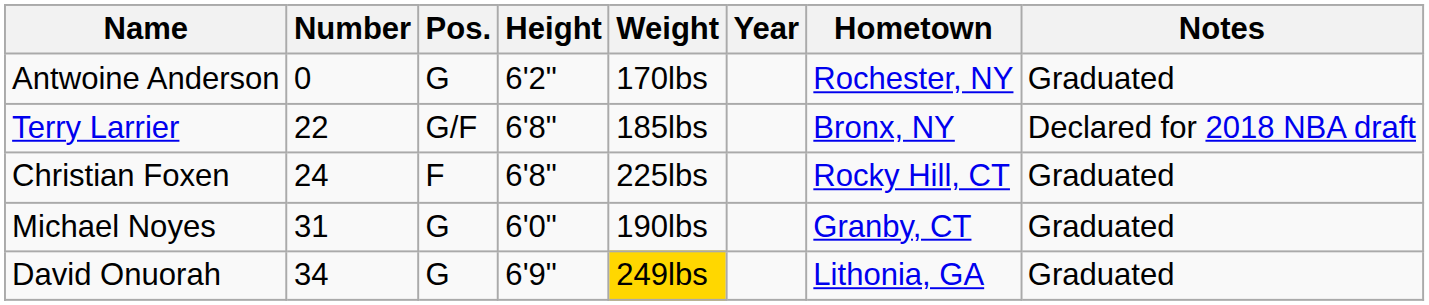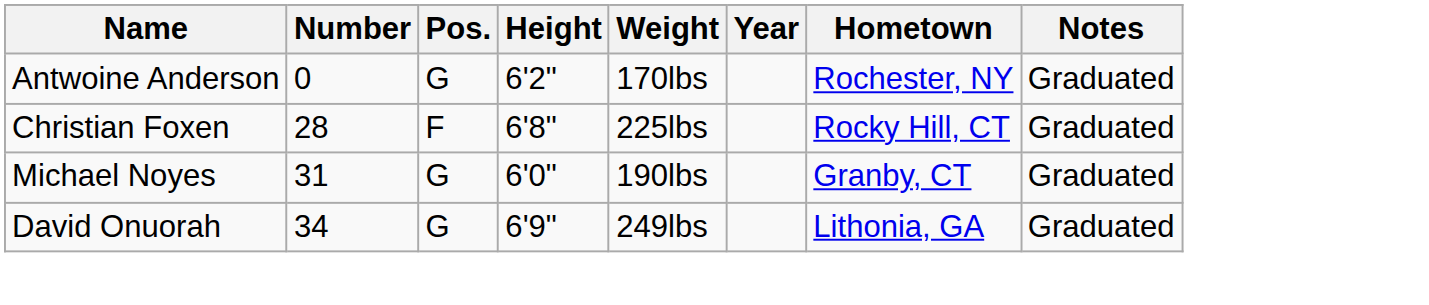 <table class="wikitable sortable" border="1">
 <tr>
 <th>Name</th>
 <th>Number</th>
 <th>Pos.</th>
 <th>Height</th>
 <th>Weight</th>
 <th>Year</th>
 <th>Hometown</th>
 <th class="unsortable">Notes</th>
 </tr>
 <tr>
 <td>Antwoine Anderson</td>
 <td>0</td>
 <td>G</td>
 <td>6'2"</td>
 <td>170lbs</td>
 <td></td>
 <td><a href='#'>Rochester, NY</a></td>
 <td>Graduated</td>
 </tr>
 <tr>
-<td><a href='#'>Terry Larrier</a></td>
-<td>22</td>
-<td>G/F</td>
-<td>6'8"</td>
-<td>185lbs</td>
-<td></td>
-<td><a href='#'>Bronx, NY</a></td>
-<td>Declared for <a href='#'>2018 NBA draft</a></td>
-</tr>
-<tr>
 <td>Christian Foxen</td>
-<td>24</td>
+<td>28</td>
 <td>F</td>
 <td>6'8"</td>
 <td>225lbs</td>
 <td></td>
 <td><a href='#'>Rocky Hill, CT</a></td>
 <td>Graduated</td>
 </tr>
 <tr>
 <td>Michael Noyes</td>
 <td>31</td>
 <td>G</td>
 <td>6'0"</td>
 <td>190lbs</td>
 <td></td>
 <td><a href='#'>Granby, CT</a></td>
 <td>Graduated</td>
 </tr>
 <tr>
 <td>David Onuorah</td>
 <td>34</td>
 <td>G</td>
 <td>6'9"</td>
-<td style="background: gold;">249lbs</td>
+<td>249lbs</td>
 <td></td>
 <td><a href='#'>Lithonia, GA</a></td>
 <td>Graduated</td>
 </tr>
 </table>
